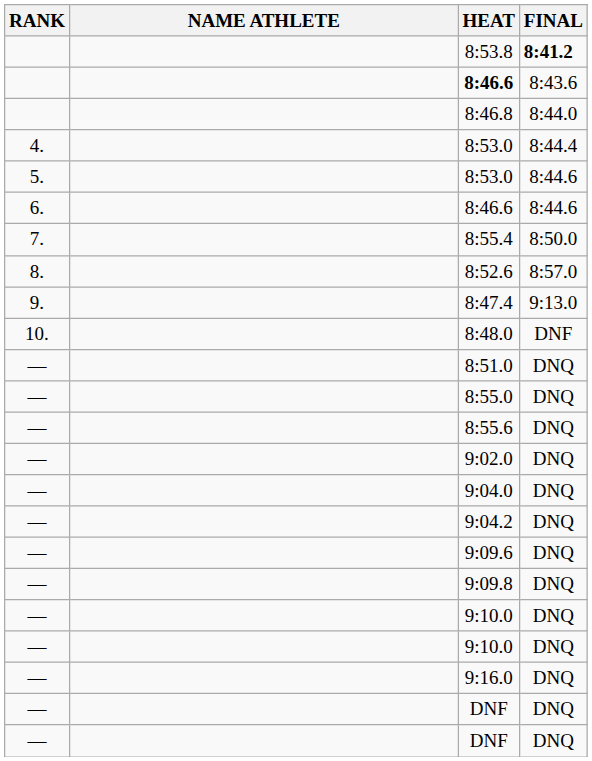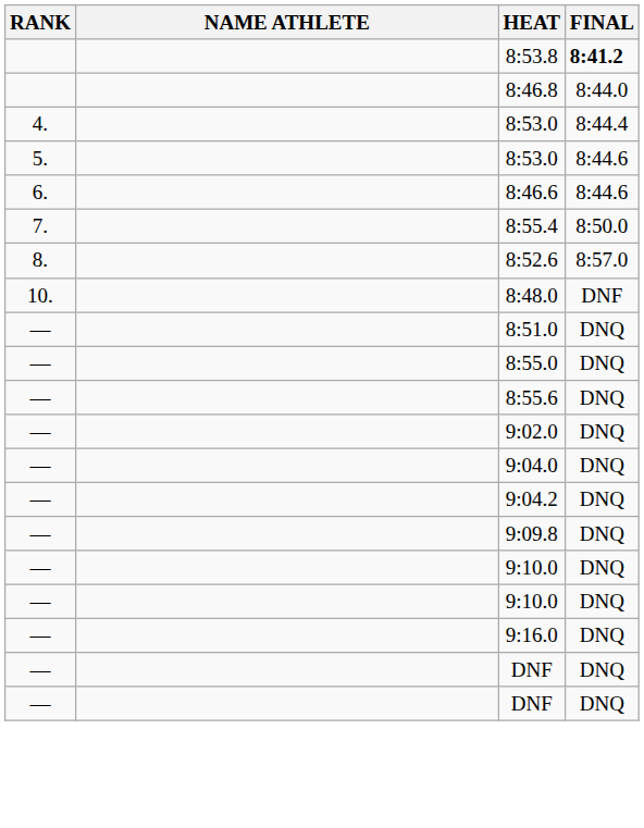 <table class="wikitable" style="font-size:95%;">
 <tr>
 <th>RANK</th>
 <th align="left" style="width: 20em">NAME ATHLETE</th>
 <th>HEAT</th>
 <th>FINAL</th>
 </tr>
 <tr>
 <td align="center"></td>
 <td></td>
 <td align="center">8:53.8</td>
 <td><strong>8:41.2</strong></td>
-</tr>
-<tr>
-<td align="center"></td>
-<td></td>
-<td align="center"><strong>8:46.6</strong></td>
-<td align="center">8:43.6</td>
 </tr>
 <tr>
 <td align="center"></td>
 <td></td>
 <td align="center">8:46.8</td>
 <td align="center">8:44.0</td>
 </tr>
 <tr>
 <td align="center">4.</td>
 <td></td>
 <td align="center">8:53.0</td>
 <td align="center">8:44.4</td>
 </tr>
 <tr>
 <td align="center">5.</td>
 <td></td>
 <td align="center">8:53.0</td>
 <td align="center">8:44.6</td>
 </tr>
 <tr>
 <td align="center">6.</td>
 <td></td>
 <td align="center">8:46.6</td>
 <td align="center">8:44.6</td>
 </tr>
 <tr>
 <td align="center">7.</td>
 <td></td>
 <td align="center">8:55.4</td>
 <td align="center">8:50.0</td>
 </tr>
 <tr>
 <td align="center">8.</td>
 <td></td>
 <td align="center">8:52.6</td>
 <td align="center">8:57.0</td>
-</tr>
-<tr>
-<td align="center">9.</td>
-<td></td>
-<td align="center">8:47.4</td>
-<td align="center">9:13.0</td>
 </tr>
 <tr>
 <td align="center">10.</td>
 <td></td>
 <td align="center">8:48.0</td>
 <td align="center">DNF</td>
 </tr>
 <tr>
 <td align="center">—</td>
 <td></td>
 <td align="center">8:51.0</td>
 <td align="center">DNQ</td>
 </tr>
 <tr>
 <td align="center">—</td>
 <td></td>
 <td align="center">8:55.0</td>
 <td align="center">DNQ</td>
 </tr>
 <tr>
 <td align="center">—</td>
 <td></td>
 <td align="center">8:55.6</td>
 <td align="center">DNQ</td>
 </tr>
 <tr>
 <td align="center">—</td>
 <td></td>
 <td align="center">9:02.0</td>
 <td align="center">DNQ</td>
 </tr>
 <tr>
 <td align="center">—</td>
 <td></td>
 <td align="center">9:04.0</td>
 <td align="center">DNQ</td>
 </tr>
 <tr>
 <td align="center">—</td>
 <td></td>
 <td align="center">9:04.2</td>
 <td align="center">DNQ</td>
 </tr>
 <tr>
 <td align="center">—</td>
 <td></td>
-<td align="center">9:09.6</td>
-<td align="center">DNQ</td>
-</tr>
-<tr>
-<td align="center">—</td>
-<td></td>
 <td align="center">9:09.8</td>
 <td align="center">DNQ</td>
 </tr>
 <tr>
 <td align="center">—</td>
 <td></td>
 <td align="center">9:10.0</td>
 <td align="center">DNQ</td>
 </tr>
 <tr>
 <td align="center">—</td>
 <td></td>
 <td align="center">9:10.0</td>
 <td align="center">DNQ</td>
 </tr>
 <tr>
 <td align="center">—</td>
 <td></td>
 <td align="center">9:16.0</td>
 <td align="center">DNQ</td>
 </tr>
 <tr>
 <td align="center">—</td>
 <td></td>
 <td align="center">DNF</td>
 <td align="center">DNQ</td>
 </tr>
 <tr>
 <td align="center">—</td>
 <td></td>
 <td align="center">DNF</td>
 <td align="center">DNQ</td>
 </tr>
 </table>
